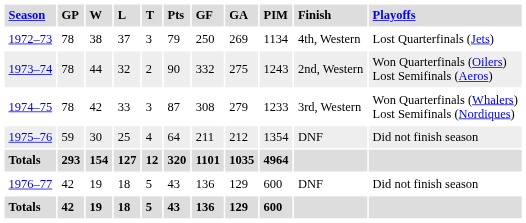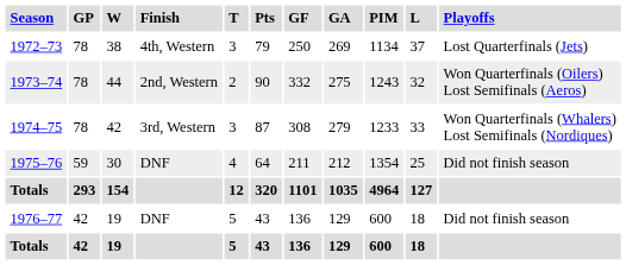 <table cellpadding=5>
 <tr bgcolor="#dddddd">
 <td><strong><a href='#'>Season</a></strong></td>
 <td><strong>GP</strong></td>
 <td><strong>W</strong></td>
-<td><strong>L</strong></td>
+<td><strong>Finish</strong></td>
 <td><strong>T</strong></td>
 <td><strong>Pts</strong></td>
 <td><strong>GF</strong></td>
 <td><strong>GA</strong></td>
 <td><strong>PIM</strong></td>
-<td><strong>Finish</strong></td>
+<td><strong>L</strong></td>
 <td><strong><a href='#'>Playoffs</a></strong></td>
 </tr>
 <tr>
 <td><a href='#'>1972–73</a></td>
 <td>78</td>
 <td>38</td>
-<td>37</td>
+<td>4th, Western</td>
 <td>3</td>
 <td>79</td>
 <td>250</td>
 <td>269</td>
 <td>1134</td>
-<td>4th, Western</td>
+<td>37</td>
 <td>Lost Quarterfinals (<a href='#'>Jets</a>)</td>
 </tr>
 <tr bgcolor="#eeeeee">
 <td><a href='#'>1973–74</a></td>
 <td>78</td>
 <td>44</td>
-<td>32</td>
+<td>2nd, Western</td>
 <td>2</td>
 <td>90</td>
 <td>332</td>
 <td>275</td>
 <td>1243</td>
-<td>2nd, Western</td>
+<td>32</td>
 <td>Won Quarterfinals (<a href='#'>Oilers</a>) <br> Lost Semifinals (<a href='#'>Aeros</a>)</td>
 </tr>
 <tr>
 <td><a href='#'>1974–75</a></td>
 <td>78</td>
 <td>42</td>
-<td>33</td>
+<td>3rd, Western</td>
 <td>3</td>
 <td>87</td>
 <td>308</td>
 <td>279</td>
 <td>1233</td>
-<td>3rd, Western</td>
+<td>33</td>
 <td>Won Quarterfinals (<a href='#'>Whalers</a>) <br> Lost Semifinals (<a href='#'>Nordiques</a>)</td>
 </tr>
 <tr bgcolor="#eeeeee">
 <td><a href='#'>1975–76</a></td>
 <td>59</td>
 <td>30</td>
-<td>25</td>
+<td>DNF</td>
 <td>4</td>
 <td>64</td>
 <td>211</td>
 <td>212</td>
 <td>1354</td>
-<td>DNF</td>
+<td>25</td>
 <td>Did not finish season</td>
 </tr>
 <tr bgcolor="#dddddd">
 <td><strong>Totals</strong></td>
 <td><strong>293</strong></td>
 <td><strong>154</strong></td>
-<td><strong>127</strong></td>
+<td></td>
 <td><strong>12</strong></td>
 <td><strong>320</strong></td>
 <td><strong>1101</strong></td>
 <td><strong>1035</strong></td>
 <td><strong>4964</strong></td>
-<td></td>
+<td><strong>127</strong></td>
 <td></td>
 </tr>
 <tr>
 <td><a href='#'>1976–77</a></td>
 <td>42</td>
 <td>19</td>
-<td>18</td>
+<td>DNF</td>
 <td>5</td>
 <td>43</td>
 <td>136</td>
 <td>129</td>
 <td>600</td>
-<td>DNF</td>
+<td>18</td>
 <td>Did not finish season</td>
 </tr>
 <tr bgcolor="#dddddd">
 <td><strong>Totals</strong></td>
 <td><strong>42</strong></td>
 <td><strong>19</strong></td>
-<td><strong>18</strong></td>
+<td></td>
 <td><strong>5</strong></td>
 <td><strong>43</strong></td>
 <td><strong>136</strong></td>
 <td><strong>129</strong></td>
 <td><strong>600</strong></td>
-<td></td>
+<td><strong>18</strong></td>
 <td></td>
 </tr>
 </table>
